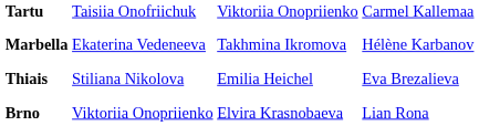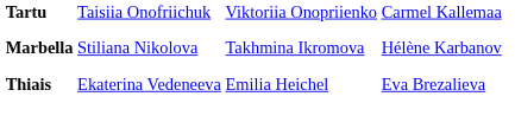 <table>
 <tr>
 <th scope=row style="text-align:left">Tartu</th>
 <td style="height:30px;"> <a href='#'>Taisiia Onofriichuk</a></td>
 <td style="height:30px;"> <a href='#'>Viktoriia Onopriienko</a></td>
 <td style="height:30px;"> <a href='#'>Carmel Kallemaa</a></td>
 </tr>
 <tr>
 <th scope=row style="text-align:left">Marbella</th>
-<td style="height:30px;"> <a href='#'>Ekaterina Vedeneeva</a></td>
+<td style="height:30px;"> <a href='#'>Stiliana Nikolova</a></td>
 <td style="height:30px;"> <a href='#'>Takhmina Ikromova</a></td>
 <td style="height:30px;"> <a href='#'>Hélène Karbanov</a></td>
 </tr>
 <tr>
 <th scope=row style="text-align:left">Thiais</th>
-<td style="height:30px;"> <a href='#'>Stiliana Nikolova</a></td>
+<td style="height:30px;"> <a href='#'>Ekaterina Vedeneeva</a></td>
 <td style="height:30px;"> <a href='#'>Emilia Heichel</a></td>
 <td style="height:30px;"> <a href='#'>Eva Brezalieva</a></td>
 </tr>
-<tr>
-<th scope=row style="text-align:left">Brno</th>
-<td style="height:30px;"> <a href='#'>Viktoriia Onopriienko</a></td>
-<td style="height:30px;"> <a href='#'>Elvira Krasnobaeva</a></td>
-<td style="height:30px;"> <a href='#'>Lian Rona</a></td>
-</tr>
 </table>
